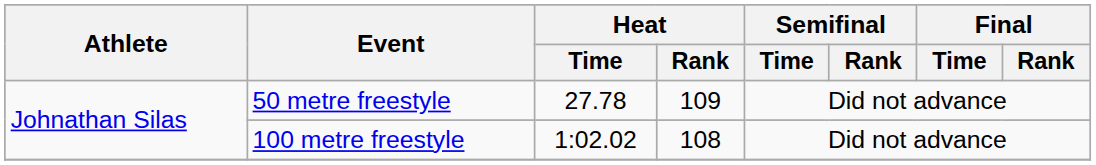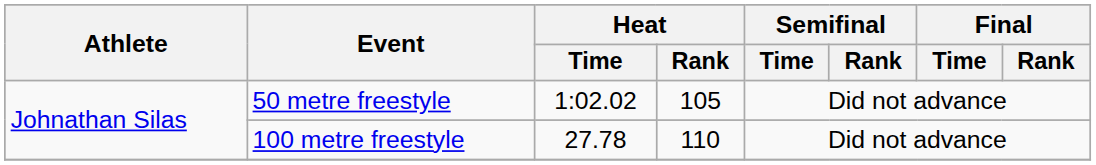 <table class="wikitable" style="text-align:center; font-size:90%; width:50%;">
 <tr>
 <th rowspan="2">Athlete</th>
 <th rowspan="2">Event</th>
 <th colspan="2">Heat</th>
 <th colspan="2">Semifinal</th>
 <th colspan="2">Final</th>
 </tr>
 <tr style="font-size:95%">
 <th>Time</th>
 <th>Rank</th>
 <th>Time</th>
 <th>Rank</th>
 <th>Time</th>
 <th>Rank</th>
 </tr>
 <tr>
 <td align=left rowspan=2><a href='#'>Johnathan Silas</a></td>
 <td align=left><a href='#'>50 metre freestyle</a></td>
-<td>27.78</td>
-<td>109</td>
+<td>1:02.02</td>
+<td>105</td>
 <td colspan=4>Did not advance</td>
 </tr>
 <tr>
 <td align=left><a href='#'>100 metre freestyle</a></td>
-<td>1:02.02</td>
-<td>108</td>
+<td>27.78</td>
+<td>110</td>
 <td colspan=4>Did not advance</td>
 </tr>
 <tr>
 </tr>
 </table>
